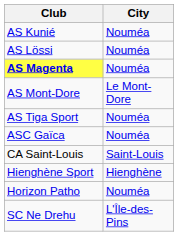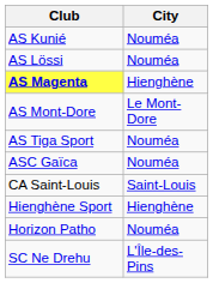 <table class="wikitable">
 <tr>
 <th width="130px">Club</th>
 <th width="90px">City</th>
 </tr>
 <tr>
 <td><a href='#'>AS Kunié</a></td>
 <td><a href='#'>Nouméa</a></td>
 </tr>
 <tr>
 <td><a href='#'>AS Lössi</a></td>
 <td><a href='#'>Nouméa</a></td>
 </tr>
 <tr>
 <td bgcolor=#ffff44><strong><a href='#'>AS Magenta</a></strong></td>
-<td><a href='#'>Nouméa</a></td>
+<td><a href='#'>Hienghène</a></td>
 </tr>
 <tr>
 <td><a href='#'>AS Mont-Dore</a></td>
 <td><a href='#'>Le Mont-Dore</a></td>
 </tr>
 <tr>
 <td><a href='#'>AS Tiga Sport</a></td>
 <td><a href='#'>Nouméa</a></td>
 </tr>
 <tr>
 <td><a href='#'>ASC Gaïca</a></td>
 <td><a href='#'>Nouméa</a></td>
 </tr>
 <tr>
 <td>CA Saint-Louis</td>
 <td><a href='#'>Saint-Louis</a></td>
 </tr>
 <tr>
 <td><a href='#'>Hienghène Sport</a></td>
 <td><a href='#'>Hienghène</a></td>
 </tr>
 <tr>
 <td><a href='#'>Horizon Patho</a></td>
 <td><a href='#'>Nouméa</a></td>
 </tr>
 <tr>
 <td><a href='#'>SC Ne Drehu</a></td>
 <td><a href='#'>L'Île-des-Pins</a></td>
 </tr>
 </table>
